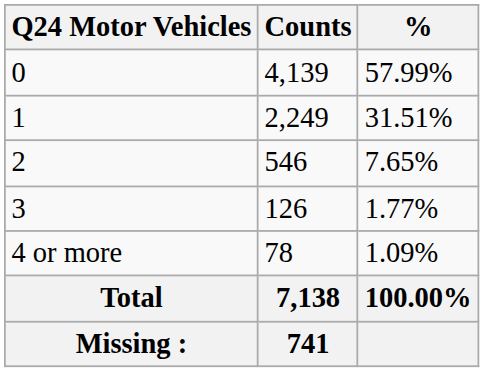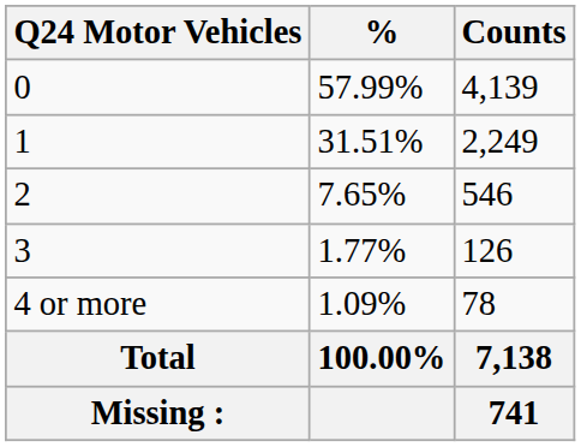 <table class="wikitable sortable">
 <tr>
 <th>Q24 Motor Vehicles</th>
+<th>%</th>
 <th>Counts</th>
-<th>%</th>
 </tr>
 <tr>
 <td>0</td>
+<td>57.99%</td>
 <td>4,139</td>
-<td>57.99%</td>
 </tr>
 <tr>
 <td>1</td>
+<td>31.51%</td>
 <td>2,249</td>
-<td>31.51%</td>
 </tr>
 <tr>
 <td>2</td>
+<td>7.65%</td>
 <td>546</td>
-<td>7.65%</td>
 </tr>
 <tr>
 <td>3</td>
+<td>1.77%</td>
 <td>126</td>
-<td>1.77%</td>
 </tr>
 <tr>
 <td>4 or more</td>
+<td>1.09%</td>
 <td>78</td>
-<td>1.09%</td>
 </tr>
 <tr>
 <th>Total</th>
+<th>100.00%</th>
 <th>7,138</th>
-<th>100.00%</th>
 </tr>
 <tr>
 <th>Missing :</th>
+<th></th>
 <th>741</th>
-<th></th>
 </tr>
 </table>
